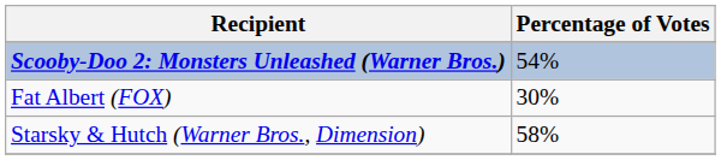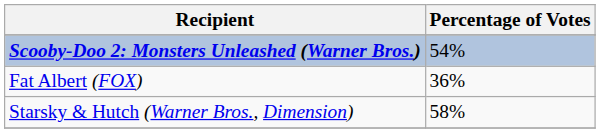 <table class="wikitable sortable plainrowheaders" align="centre">
 <tr>
 <th>Recipient</th>
 <th>Percentage of Votes</th>
 </tr>
 <tr>
 </tr>
 <tr style="background:#B0C4DE;">
 <td><strong><em><a href='#'>Scooby-Doo 2: Monsters Unleashed</a><em> (<a href='#'>Warner Bros.</a>)<strong></td>
 <td></strong>54%<strong></td>
 </tr>
 <tr>
 <td></em><a href='#'>Fat Albert</a><em> (<a href='#'>FOX</a>)</td>
-<td>30%</td>
+<td>36%</td>
 </tr>
 <tr>
 <td></em><a href='#'>Starsky & Hutch</a><em> (<a href='#'>Warner Bros.</a>, <a href='#'>Dimension</a>)</td>
 <td>58%</td>
 </tr>
 <tr>
 </tr>
 </table>
